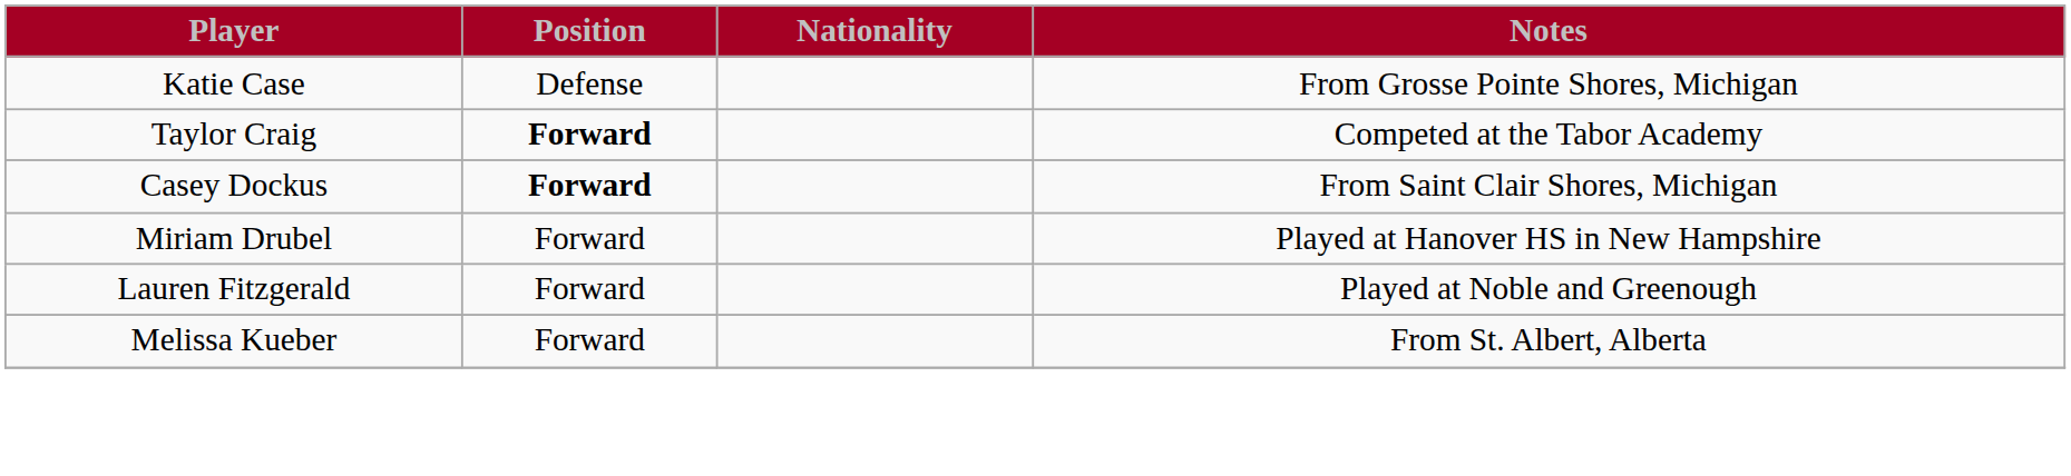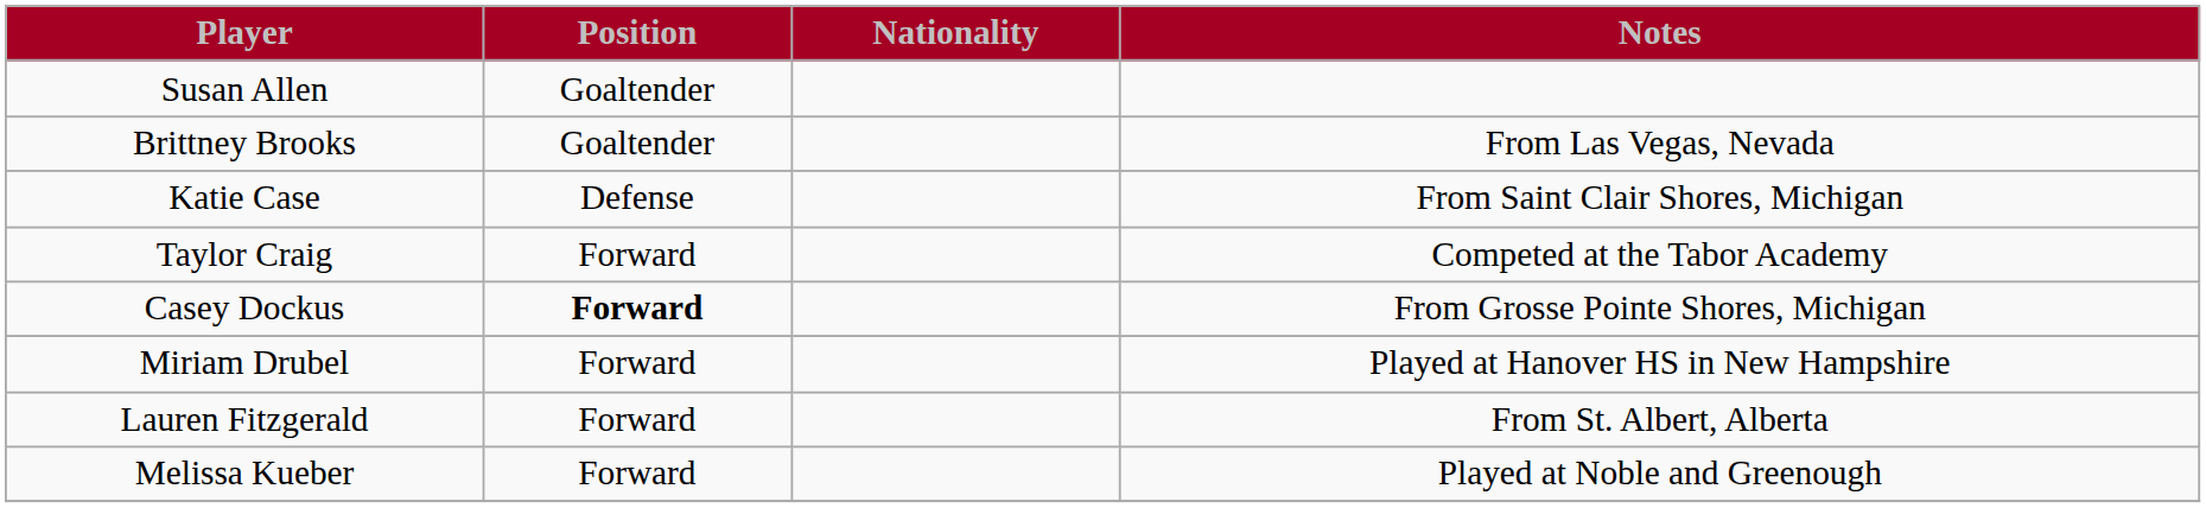 <table class="wikitable" width="80%">
 <tr align="center"  style="background:#A50024;color:silver;">
 <td><strong>Player</strong></td>
 <td><strong>Position</strong></td>
 <td><strong>Nationality</strong></td>
 <td><strong>Notes</strong></td>
 </tr>
 <tr align="center" bgcolor="">
+<td>Susan Allen</td>
+<td>Goaltender</td>
+<td></td>
+<td></td>
+</tr>
+<tr align="center" bgcolor="">
+<td>Brittney Brooks</td>
+<td>Goaltender</td>
+<td></td>
+<td>From Las Vegas, Nevada</td>
+</tr>
+<tr align="center" bgcolor="">
 <td>Katie Case</td>
 <td>Defense</td>
 <td></td>
-<td>From Grosse Pointe Shores, Michigan</td>
+<td>From Saint Clair Shores, Michigan</td>
 </tr>
 <tr align="center" bgcolor="">
 <td>Taylor Craig</td>
-<td><strong>Forward</strong></td>
+<td>Forward</td>
 <td></td>
 <td>Competed at the Tabor Academy</td>
 </tr>
 <tr align="center" bgcolor="">
 <td>Casey Dockus</td>
 <td><strong>Forward</strong></td>
 <td></td>
-<td>From Saint Clair Shores, Michigan</td>
+<td>From Grosse Pointe Shores, Michigan</td>
 </tr>
 <tr align="center" bgcolor="">
 <td>Miriam Drubel</td>
 <td>Forward</td>
 <td></td>
 <td>Played at Hanover HS in New Hampshire</td>
 </tr>
 <tr align="center" bgcolor="">
 <td>Lauren Fitzgerald</td>
 <td>Forward</td>
 <td></td>
-<td>Played at Noble and Greenough</td>
+<td>From St. Albert, Alberta</td>
 </tr>
 <tr align="center" bgcolor="">
 <td>Melissa Kueber</td>
 <td>Forward</td>
 <td></td>
-<td>From St. Albert, Alberta</td>
+<td>Played at Noble and Greenough</td>
 </tr>
 <tr align="center" bgcolor="">
 </tr>
 </table>
